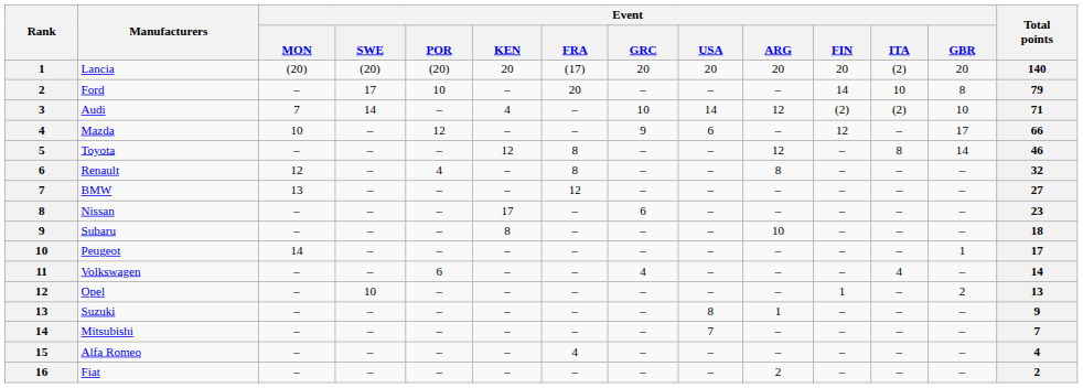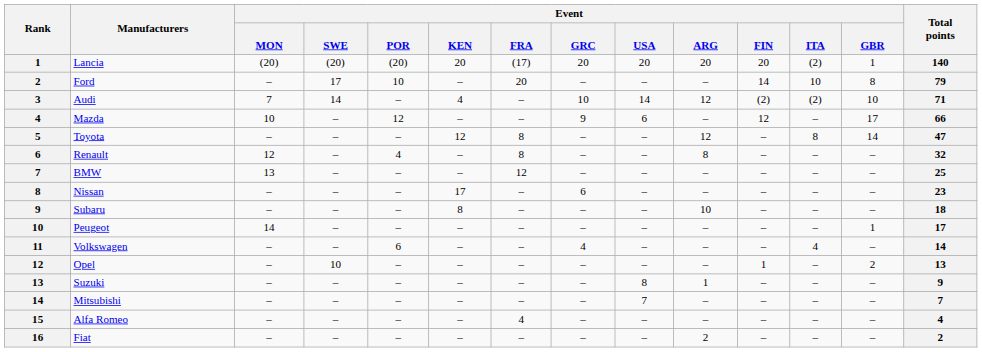 <table class="wikitable" width=100% style="text-align:center;font-size:90%;">
 <tr>
 <th rowspan=2>Rank</th>
 <th rowspan=2>Manufacturers</th>
 <th colspan=11>Event</th>
 <th rowspan=2>Total<br>points</th>
 </tr>
 <tr valign="bottom">
 <th><br><a href='#'>MON</a></th>
 <th><br><a href='#'>SWE</a></th>
 <th><br><a href='#'>POR</a></th>
 <th><br><a href='#'>KEN</a></th>
 <th><br><a href='#'>FRA</a></th>
 <th><br><a href='#'>GRC</a></th>
 <th><br><a href='#'>USA</a></th>
 <th><br><a href='#'>ARG</a></th>
 <th><br><a href='#'>FIN</a></th>
 <th><br><a href='#'>ITA</a></th>
 <th><br><a href='#'>GBR</a></th>
 </tr>
 <tr>
 <th>1</th>
 <td align=left> <a href='#'>Lancia</a></td>
 <td>(20)</td>
 <td>(20)</td>
 <td>(20)</td>
 <td>20</td>
 <td>(17)</td>
 <td>20</td>
 <td>20</td>
 <td>20</td>
 <td>20</td>
 <td>(2)</td>
-<td>20</td>
+<td>1</td>
 <th>140</th>
 </tr>
 <tr>
 <th>2</th>
 <td align=left> <a href='#'>Ford</a></td>
 <td>–</td>
 <td>17</td>
 <td>10</td>
 <td>–</td>
 <td>20</td>
 <td>–</td>
 <td>–</td>
 <td>–</td>
 <td>14</td>
 <td>10</td>
 <td>8</td>
 <th>79</th>
 </tr>
 <tr>
 <th>3</th>
 <td align=left> <a href='#'>Audi</a></td>
 <td>7</td>
 <td>14</td>
 <td>–</td>
 <td>4</td>
 <td>–</td>
 <td>10</td>
 <td>14</td>
 <td>12</td>
 <td>(2)</td>
 <td>(2)</td>
 <td>10</td>
 <th>71</th>
 </tr>
 <tr>
 <th>4</th>
 <td align=left> <a href='#'>Mazda</a></td>
 <td>10</td>
 <td>–</td>
 <td>12</td>
 <td>–</td>
 <td>–</td>
 <td>9</td>
 <td>6</td>
 <td>–</td>
 <td>12</td>
 <td>–</td>
 <td>17</td>
 <th>66</th>
 </tr>
 <tr>
 <th>5</th>
 <td align=left> <a href='#'>Toyota</a></td>
 <td>–</td>
 <td>–</td>
 <td>–</td>
 <td>12</td>
 <td>8</td>
 <td>–</td>
 <td>–</td>
 <td>12</td>
 <td>–</td>
 <td>8</td>
 <td>14</td>
-<th>46</th>
+<th>47</th>
 </tr>
 <tr>
 <th>6</th>
 <td align=left> <a href='#'>Renault</a></td>
 <td>12</td>
 <td>–</td>
 <td>4</td>
 <td>–</td>
 <td>8</td>
 <td>–</td>
 <td>–</td>
 <td>8</td>
 <td>–</td>
 <td>–</td>
 <td>–</td>
 <th>32</th>
 </tr>
 <tr>
 <th>7</th>
 <td align=left> <a href='#'>BMW</a></td>
 <td>13</td>
 <td>–</td>
 <td>–</td>
 <td>–</td>
 <td>12</td>
 <td>–</td>
 <td>–</td>
 <td>–</td>
 <td>–</td>
 <td>–</td>
 <td>–</td>
-<th>27</th>
+<th>25</th>
 </tr>
 <tr>
 <th>8</th>
 <td align=left> <a href='#'>Nissan</a></td>
 <td>–</td>
 <td>–</td>
 <td>–</td>
 <td>17</td>
 <td>–</td>
 <td>6</td>
 <td>–</td>
 <td>–</td>
 <td>–</td>
 <td>–</td>
 <td>–</td>
 <th>23</th>
 </tr>
 <tr>
 <th>9</th>
 <td align=left> <a href='#'>Subaru</a></td>
 <td>–</td>
 <td>–</td>
 <td>–</td>
 <td>8</td>
 <td>–</td>
 <td>–</td>
 <td>–</td>
 <td>10</td>
 <td>–</td>
 <td>–</td>
 <td>–</td>
 <th>18</th>
 </tr>
 <tr>
 <th>10</th>
 <td align=left> <a href='#'>Peugeot</a></td>
 <td>14</td>
 <td>–</td>
 <td>–</td>
 <td>–</td>
 <td>–</td>
 <td>–</td>
 <td>–</td>
 <td>–</td>
 <td>–</td>
 <td>–</td>
 <td>1</td>
 <th>17</th>
 </tr>
 <tr>
 <th>11</th>
 <td align=left> <a href='#'>Volkswagen</a></td>
 <td>–</td>
 <td>–</td>
 <td>6</td>
 <td>–</td>
 <td>–</td>
 <td>4</td>
 <td>–</td>
 <td>–</td>
 <td>–</td>
 <td>4</td>
 <td>–</td>
 <th>14</th>
 </tr>
 <tr>
 <th>12</th>
 <td align=left> <a href='#'>Opel</a></td>
 <td>–</td>
 <td>10</td>
 <td>–</td>
 <td>–</td>
 <td>–</td>
 <td>–</td>
 <td>–</td>
 <td>–</td>
 <td>1</td>
 <td>–</td>
 <td>2</td>
 <th>13</th>
 </tr>
 <tr>
 <th>13</th>
 <td align=left> <a href='#'>Suzuki</a></td>
 <td>–</td>
 <td>–</td>
 <td>–</td>
 <td>–</td>
 <td>–</td>
 <td>–</td>
 <td>8</td>
 <td>1</td>
 <td>–</td>
 <td>–</td>
 <td>–</td>
 <th>9</th>
 </tr>
 <tr>
 <th>14</th>
 <td align=left> <a href='#'>Mitsubishi</a></td>
 <td>–</td>
 <td>–</td>
 <td>–</td>
 <td>–</td>
 <td>–</td>
 <td>–</td>
 <td>7</td>
 <td>–</td>
 <td>–</td>
 <td>–</td>
 <td>–</td>
 <th>7</th>
 </tr>
 <tr>
 <th>15</th>
 <td align=left> <a href='#'>Alfa Romeo</a></td>
 <td>–</td>
 <td>–</td>
 <td>–</td>
 <td>–</td>
 <td>4</td>
 <td>–</td>
 <td>–</td>
 <td>–</td>
 <td>–</td>
 <td>–</td>
 <td>–</td>
 <th>4</th>
 </tr>
 <tr>
 <th>16</th>
 <td align=left> <a href='#'>Fiat</a></td>
 <td>–</td>
 <td>–</td>
 <td>–</td>
 <td>–</td>
 <td>–</td>
 <td>–</td>
 <td>–</td>
 <td>2</td>
 <td>–</td>
 <td>–</td>
 <td>–</td>
 <th>2</th>
 </tr>
 </table>
